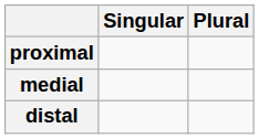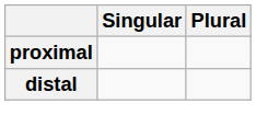 <table class="wikitable">
 <tr>
 <th></th>
 <th>Singular</th>
 <th>Plural</th>
 </tr>
 <tr>
 <th>proximal</th>
 <td></td>
 <td></td>
 </tr>
 <tr>
-<th>medial</th>
-<td></td>
-<td></td>
-</tr>
-<tr>
 <th>distal</th>
 <td></td>
 <td></td>
 </tr>
 </table>
